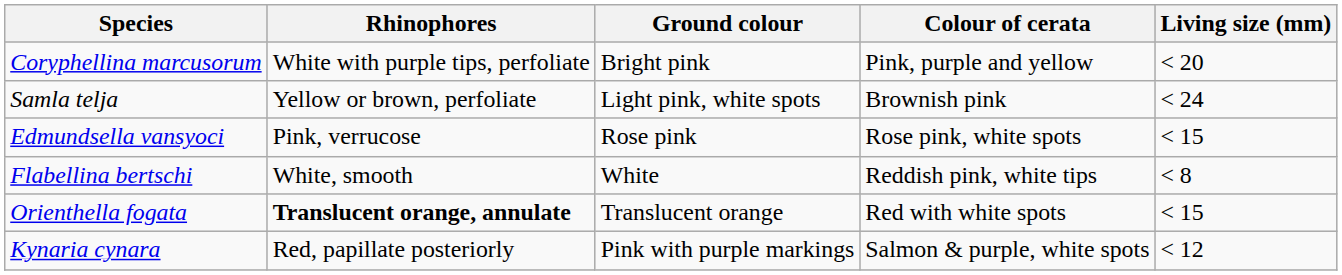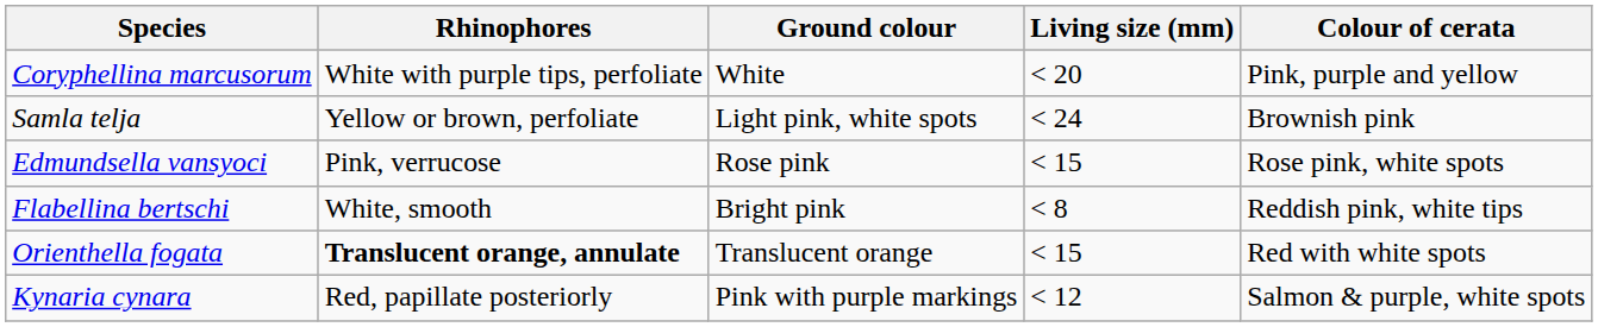 <table class="wikitable">
 <tr>
 <th>Species</th>
 <th>Rhinophores</th>
 <th>Ground colour</th>
+<th>Living size (mm)</th>
 <th>Colour of cerata</th>
-<th>Living size (mm)</th>
 </tr>
 <tr>
 <td><em><a href='#'>Coryphellina marcusorum</a></em></td>
 <td>White with purple tips, perfoliate</td>
-<td>Bright pink</td>
+<td>White</td>
+<td>< 20</td>
 <td>Pink, purple and yellow</td>
-<td>< 20</td>
 </tr>
 <tr>
 <td><em>Samla telja</em></td>
 <td>Yellow or brown, perfoliate</td>
 <td>Light pink, white spots</td>
+<td>< 24</td>
 <td>Brownish pink</td>
-<td>< 24</td>
 </tr>
 <tr>
 <td><em><a href='#'>Edmundsella vansyoci</a></em></td>
 <td>Pink, verrucose</td>
 <td>Rose pink</td>
+<td>< 15</td>
 <td>Rose pink, white spots</td>
-<td>< 15</td>
 </tr>
 <tr>
 <td><em><a href='#'>Flabellina bertschi</a></em></td>
 <td>White, smooth</td>
-<td>White</td>
+<td>Bright pink</td>
+<td>< 8</td>
 <td>Reddish pink, white tips</td>
-<td>< 8</td>
 </tr>
 <tr>
 <td><em><a href='#'>Orienthella fogata</a></em></td>
 <td><strong>Translucent orange, annulate</strong></td>
 <td>Translucent orange</td>
+<td>< 15</td>
 <td>Red with white spots</td>
-<td>< 15</td>
 </tr>
 <tr>
 <td><em><a href='#'>Kynaria cynara</a></em></td>
 <td>Red, papillate posteriorly</td>
 <td>Pink with purple markings</td>
+<td>< 12</td>
 <td>Salmon & purple, white spots</td>
-<td>< 12</td>
 </tr>
 </table>
